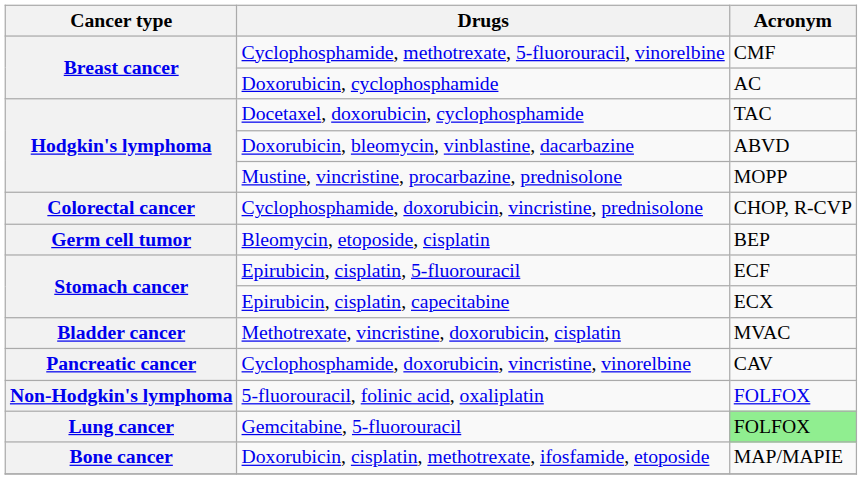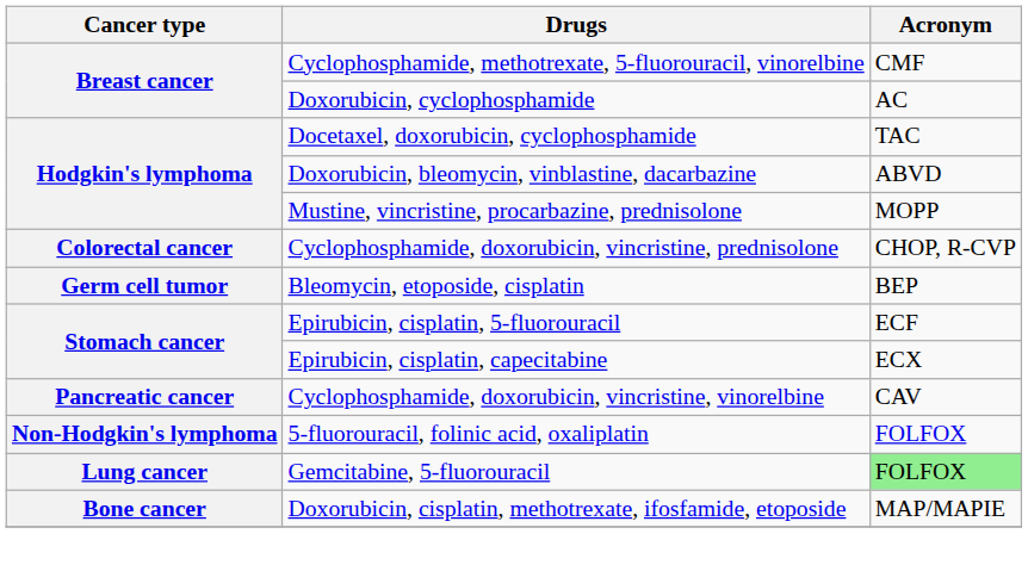 <table class="wikitable" style="float: right;">
 <tr>
 <th scope="col">Cancer type</th>
 <th scope="col">Drugs</th>
 <th scope="col">Acronym</th>
 </tr>
 <tr>
 <th scope="row" rowspan="2"><a href='#'>Breast cancer</a></th>
 <td><a href='#'>Cyclophosphamide</a>, <a href='#'>methotrexate</a>, <a href='#'>5-fluorouracil</a>, <a href='#'>vinorelbine</a></td>
 <td>CMF</td>
 </tr>
 <tr>
 <td><a href='#'>Doxorubicin</a>, <a href='#'>cyclophosphamide</a></td>
 <td>AC</td>
 </tr>
 <tr>
 <th scope="row" rowspan="3"><a href='#'>Hodgkin's lymphoma</a></th>
 <td><a href='#'>Docetaxel</a>, <a href='#'>doxorubicin</a>, <a href='#'>cyclophosphamide</a></td>
 <td>TAC</td>
 </tr>
 <tr>
 <td><a href='#'>Doxorubicin</a>, <a href='#'>bleomycin</a>, <a href='#'>vinblastine</a>, <a href='#'>dacarbazine</a></td>
 <td>ABVD</td>
 </tr>
 <tr>
 <td><a href='#'>Mustine</a>, <a href='#'>vincristine</a>, <a href='#'>procarbazine</a>, <a href='#'>prednisolone</a></td>
 <td>MOPP</td>
 </tr>
 <tr>
 <th scope="row"><a href='#'>Colorectal cancer</a></th>
 <td><a href='#'>Cyclophosphamide</a>, <a href='#'>doxorubicin</a>, <a href='#'>vincristine</a>, <a href='#'>prednisolone</a></td>
 <td>CHOP, R-CVP</td>
 </tr>
 <tr>
 <th scope="row"><a href='#'>Germ cell tumor</a></th>
 <td><a href='#'>Bleomycin</a>, <a href='#'>etoposide</a>, <a href='#'>cisplatin</a></td>
 <td>BEP</td>
 </tr>
 <tr>
 <th scope="row" rowspan="2"><a href='#'>Stomach cancer</a></th>
 <td><a href='#'>Epirubicin</a>, <a href='#'>cisplatin</a>, <a href='#'>5-fluorouracil</a></td>
 <td>ECF</td>
 </tr>
 <tr>
 <td><a href='#'>Epirubicin</a>, <a href='#'>cisplatin</a>, <a href='#'>capecitabine</a></td>
 <td>ECX</td>
 </tr>
 <tr>
-<th scope="row"><a href='#'>Bladder cancer</a></th>
-<td><a href='#'>Methotrexate</a>, <a href='#'>vincristine</a>, <a href='#'>doxorubicin</a>, <a href='#'>cisplatin</a></td>
-<td>MVAC</td>
-</tr>
-<tr>
 <th scope="row"><a href='#'>Pancreatic cancer</a></th>
 <td><a href='#'>Cyclophosphamide</a>, <a href='#'>doxorubicin</a>, <a href='#'>vincristine</a>, <a href='#'>vinorelbine</a></td>
 <td>CAV</td>
 </tr>
 <tr>
 <th scope="row"><a href='#'>Non-Hodgkin's lymphoma</a></th>
 <td><a href='#'>5-fluorouracil</a>, <a href='#'>folinic acid</a>, <a href='#'>oxaliplatin</a></td>
 <td><a href='#'>FOLFOX</a></td>
 </tr>
 <tr>
 <th scope="row"><a href='#'>Lung cancer</a></th>
 <td><a href='#'>Gemcitabine</a>, <a href='#'>5-fluorouracil</a></td>
 <td style="background: lightgreen;">FOLFOX</td>
 </tr>
 <tr>
 <th><a href='#'>Bone cancer</a></th>
 <td><a href='#'>Doxorubicin</a>, <a href='#'>cisplatin</a>, <a href='#'>methotrexate</a>, <a href='#'>ifosfamide</a>, <a href='#'>etoposide</a></td>
 <td>MAP/MAPIE</td>
 </tr>
 <tr>
 </tr>
 </table>
